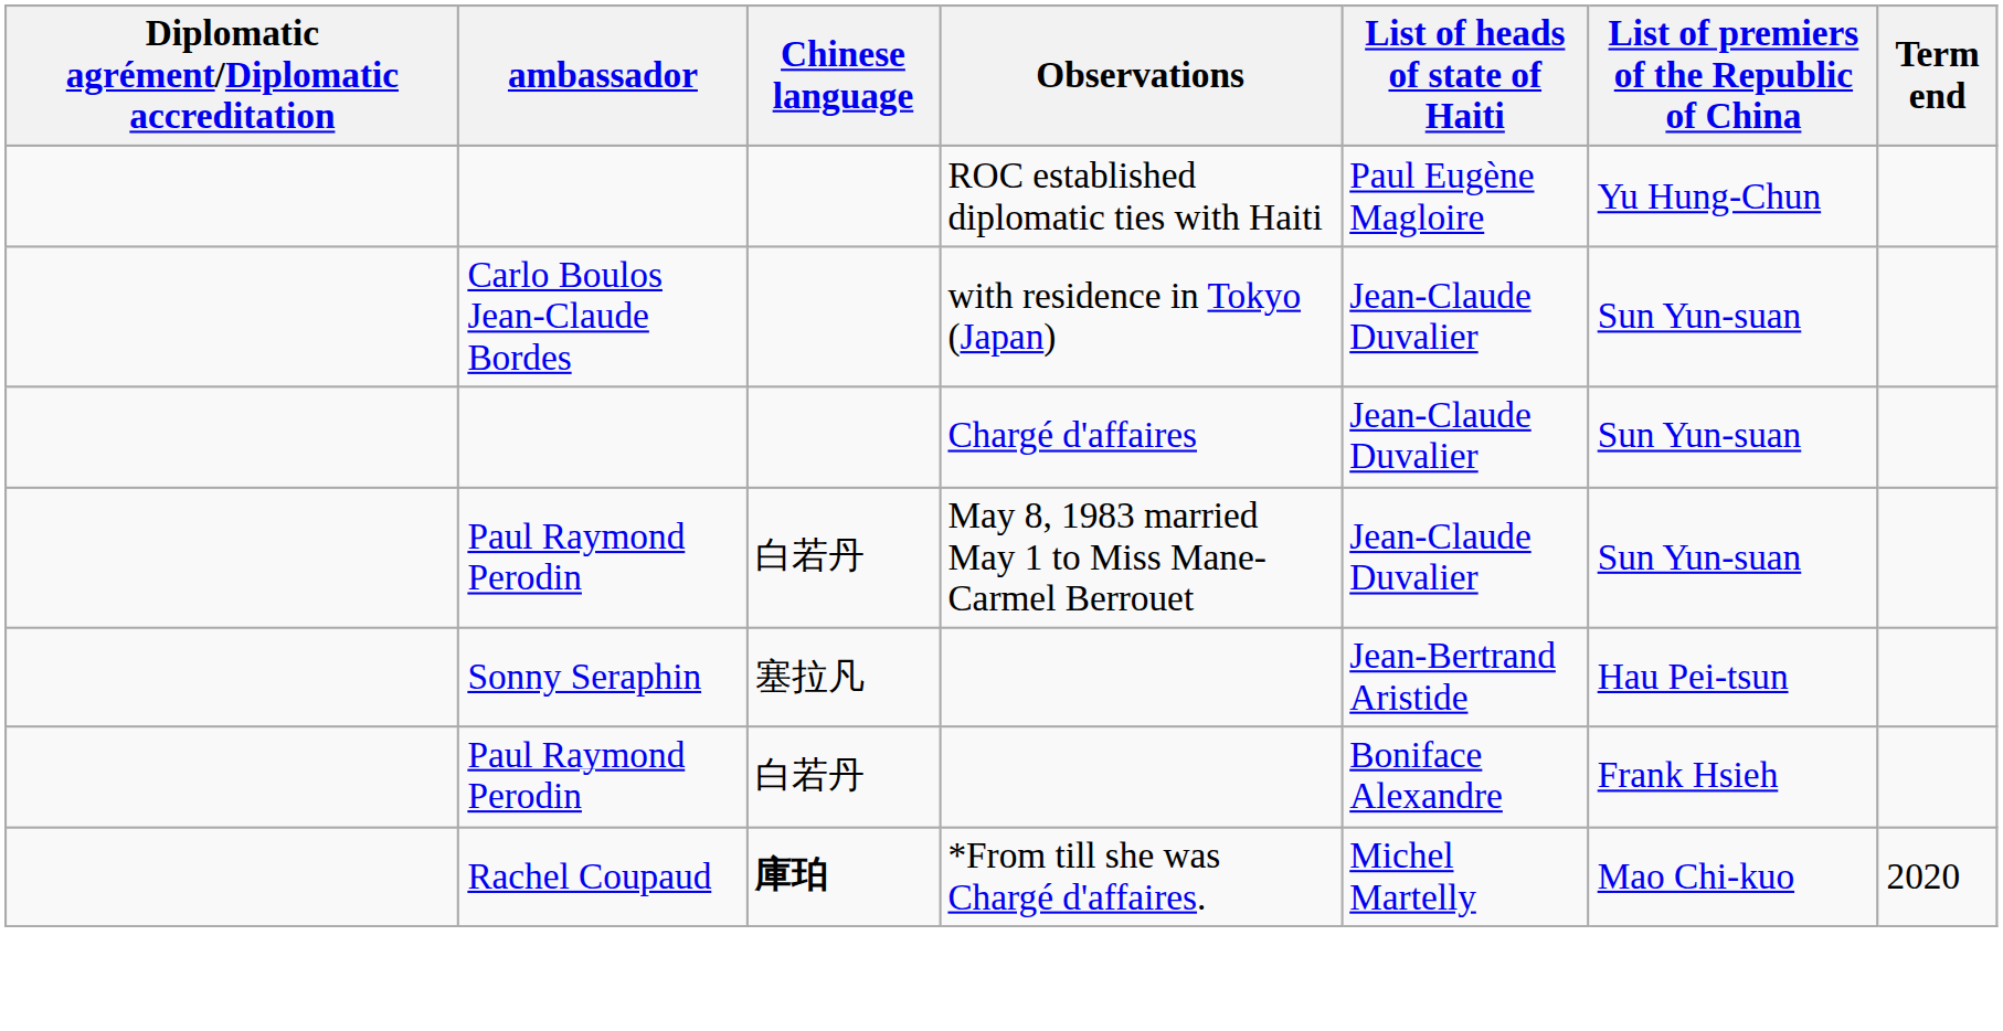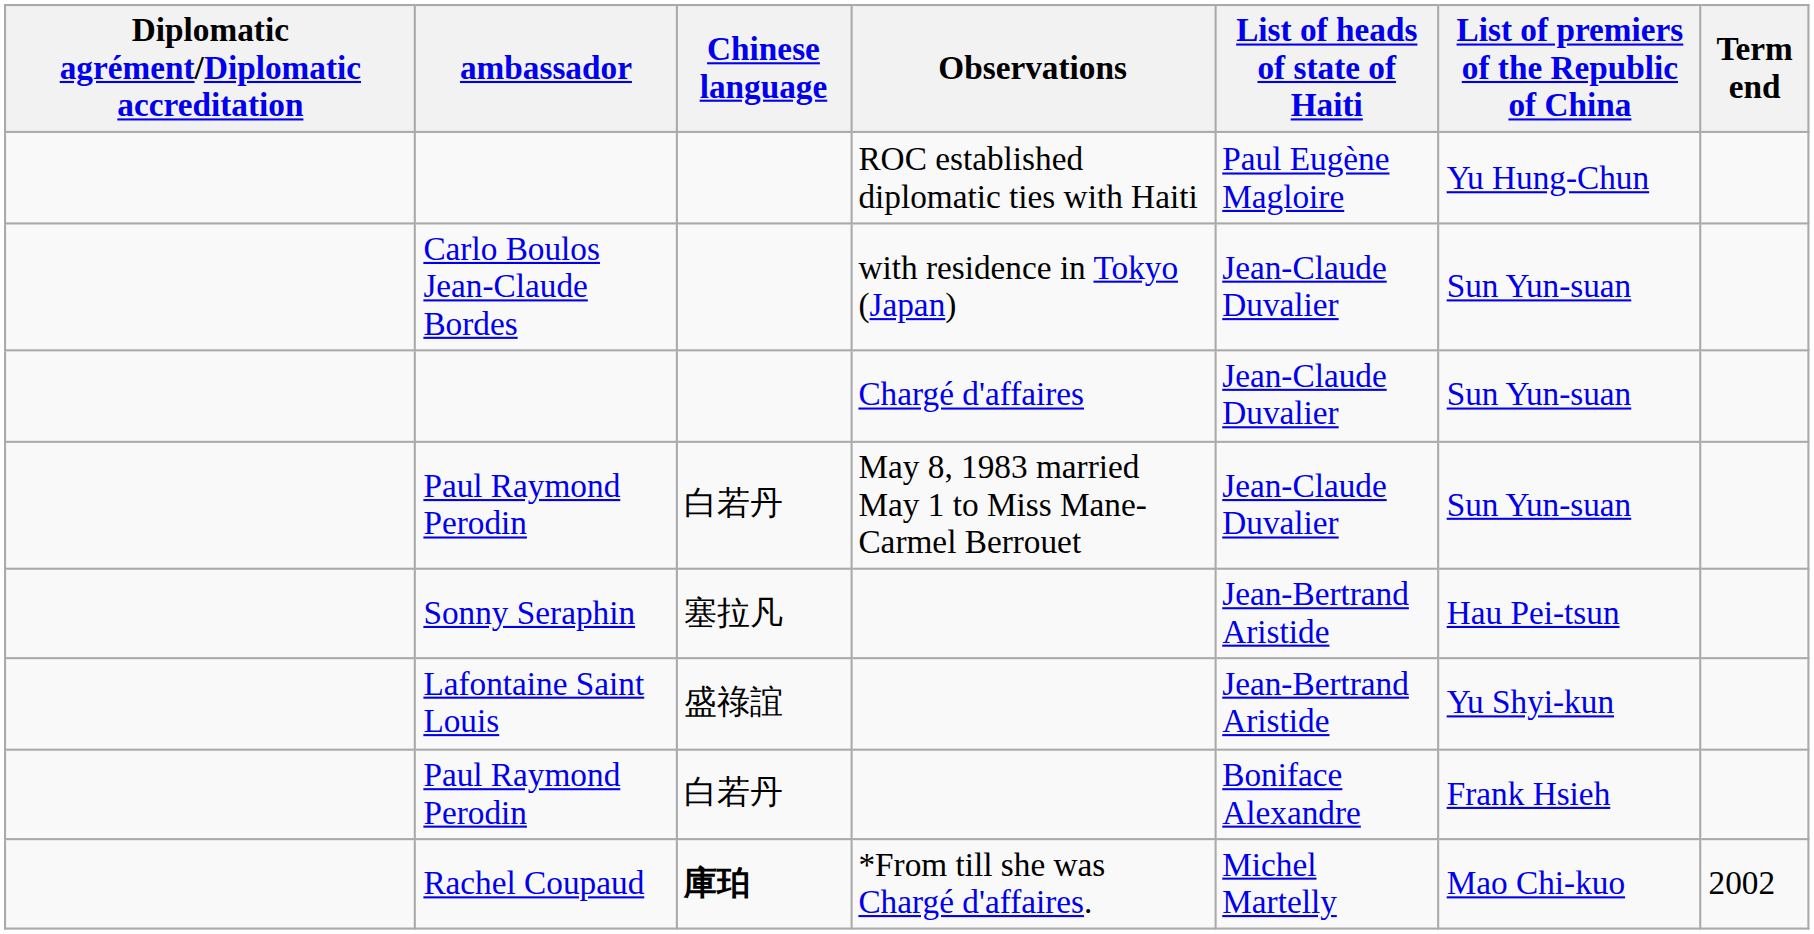 <table class="wikitable sortable">
 <tr>
 <th>Diplomatic <a href='#'>agrément</a>/<a href='#'>Diplomatic accreditation</a></th>
 <th><a href='#'>ambassador</a></th>
 <th><a href='#'>Chinese language</a></th>
 <th>Observations</th>
 <th><a href='#'>List of heads of state of Haiti</a></th>
 <th><a href='#'>List of premiers of the Republic of China</a></th>
 <th>Term end</th>
 </tr>
 <tr>
 <td></td>
 <td></td>
 <td></td>
 <td>ROC established diplomatic ties with Haiti</td>
 <td><a href='#'>Paul Eugène Magloire</a></td>
 <td><a href='#'>Yu Hung-Chun</a></td>
 <td></td>
 </tr>
 <tr>
 <td></td>
 <td><a href='#'>Carlo Boulos</a> <a href='#'>Jean-Claude Bordes</a></td>
 <td></td>
 <td>with residence in <a href='#'>Tokyo</a> (<a href='#'>Japan</a>)</td>
 <td><a href='#'>Jean-Claude Duvalier</a></td>
 <td><a href='#'>Sun Yun-suan</a></td>
 <td></td>
 </tr>
 <tr>
 <td></td>
 <td></td>
 <td></td>
 <td><a href='#'>Chargé d'affaires</a></td>
 <td><a href='#'>Jean-Claude Duvalier</a></td>
 <td><a href='#'>Sun Yun-suan</a></td>
 <td></td>
 </tr>
 <tr>
 <td></td>
 <td><a href='#'>Paul Raymond Perodin</a></td>
 <td>白若丹</td>
 <td>May 8, 1983 married May 1 to Miss Mane-Carmel Berrouet</td>
 <td><a href='#'>Jean-Claude Duvalier</a></td>
 <td><a href='#'>Sun Yun-suan</a></td>
 <td></td>
 </tr>
 <tr>
 <td></td>
 <td><a href='#'>Sonny Seraphin</a></td>
 <td>塞拉凡</td>
 <td></td>
 <td><a href='#'>Jean-Bertrand Aristide</a></td>
 <td><a href='#'>Hau Pei-tsun</a></td>
 <td></td>
 </tr>
 <tr>
 <td></td>
+<td><a href='#'>Lafontaine Saint Louis</a></td>
+<td>盛祿誼</td>
+<td></td>
+<td><a href='#'>Jean-Bertrand Aristide</a></td>
+<td><a href='#'>Yu Shyi-kun</a></td>
+<td></td>
+</tr>
+<tr>
+<td></td>
 <td><a href='#'>Paul Raymond Perodin</a></td>
 <td>白若丹</td>
 <td></td>
 <td><a href='#'>Boniface Alexandre</a></td>
 <td><a href='#'>Frank Hsieh</a></td>
 <td></td>
 </tr>
 <tr>
 <td></td>
 <td><a href='#'>Rachel Coupaud</a></td>
 <td><strong>庫珀</strong></td>
 <td>*From  till  she was <a href='#'>Chargé d'affaires</a>.</td>
 <td><a href='#'>Michel Martelly</a></td>
 <td><a href='#'>Mao Chi-kuo</a></td>
-<td>2020</td>
+<td>2002</td>
 </tr>
 </table>
